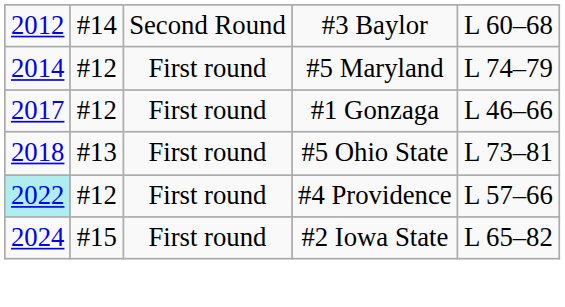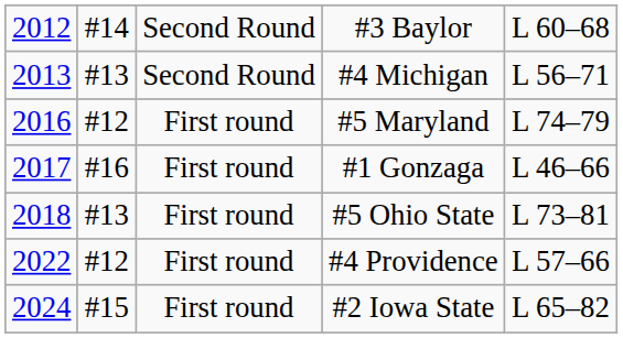 <table class="wikitable">
 <tr align="center">
 <td><a href='#'>2012</a></td>
 <td>#14</td>
 <td>Second Round</td>
 <td>#3 Baylor</td>
 <td>L 60–68</td>
 </tr>
 <tr align="center">
-<td><a href='#'>2014</a></td>
+<td><a href='#'>2013</a></td>
+<td>#13</td>
+<td>Second Round</td>
+<td>#4 Michigan</td>
+<td>L 56–71</td>
+</tr>
+<tr align="center">
+<td><a href='#'>2016</a></td>
 <td>#12</td>
 <td>First round</td>
 <td>#5 Maryland</td>
 <td>L 74–79</td>
 </tr>
 <tr align="center">
 <td><a href='#'>2017</a></td>
-<td>#12</td>
+<td>#16</td>
 <td>First round</td>
 <td>#1 Gonzaga</td>
 <td>L 46–66</td>
 </tr>
 <tr align="center">
 <td><a href='#'>2018</a></td>
 <td>#13</td>
 <td>First round</td>
 <td>#5 Ohio State</td>
 <td>L 73–81</td>
 </tr>
 <tr align="center">
-<td style="background: paleturquoise;"><a href='#'>2022</a></td>
+<td><a href='#'>2022</a></td>
 <td>#12</td>
 <td>First round</td>
 <td>#4 Providence</td>
 <td>L 57–66</td>
 </tr>
 <tr align="center">
 <td><a href='#'>2024</a></td>
 <td>#15</td>
 <td>First round</td>
 <td>#2 Iowa State</td>
 <td>L 65–82</td>
 </tr>
 </table>
